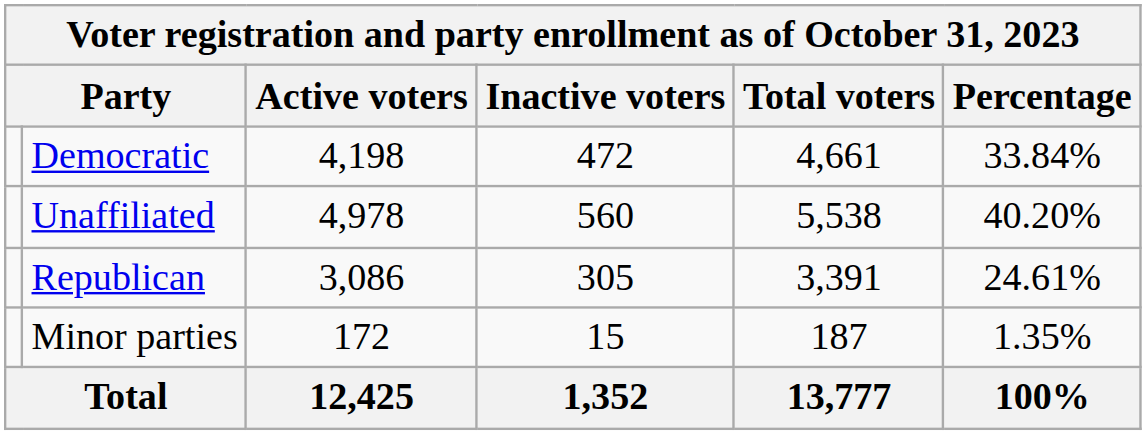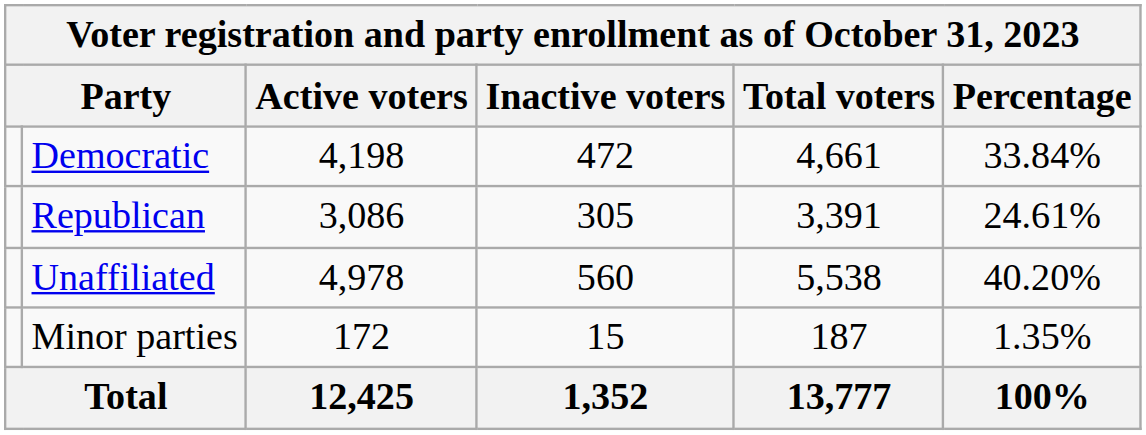 <table class=wikitable>
 <tr>
 <th colspan = 6>Voter registration and party enrollment as of October 31, 2023</th>
 </tr>
 <tr>
 <th colspan = 2>Party</th>
 <th>Active voters</th>
 <th>Inactive voters</th>
 <th>Total voters</th>
 <th>Percentage</th>
 </tr>
 <tr>
 <td></td>
 <td><a href='#'>Democratic</a></td>
 <td align = center>4,198</td>
 <td align = center>472</td>
 <td align = center>4,661</td>
 <td align = center>33.84%</td>
 </tr>
 <tr>
 <td></td>
+<td><a href='#'>Republican</a></td>
+<td align = center>3,086</td>
+<td align = center>305</td>
+<td align = center>3,391</td>
+<td align = center>24.61%</td>
+</tr>
+<tr>
+<td></td>
 <td><a href='#'>Unaffiliated</a></td>
 <td align = center>4,978</td>
 <td align = center>560</td>
 <td align = center>5,538</td>
 <td align = center>40.20%</td>
-</tr>
-<tr>
-<td></td>
-<td><a href='#'>Republican</a></td>
-<td align = center>3,086</td>
-<td align = center>305</td>
-<td align = center>3,391</td>
-<td align = center>24.61%</td>
 </tr>
 <tr>
 <td></td>
 <td>Minor parties</td>
 <td align = center>172</td>
 <td align = center>15</td>
 <td align = center>187</td>
 <td align = center>1.35%</td>
 </tr>
 <tr>
 <th colspan = 2>Total</th>
 <th align = center>12,425</th>
 <th align = center>1,352</th>
 <th align = center>13,777</th>
 <th align = center>100%</th>
 </tr>
 </table>
